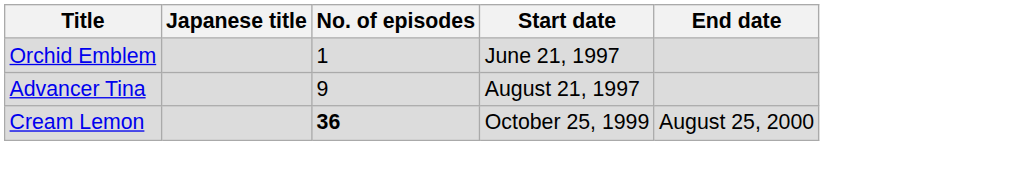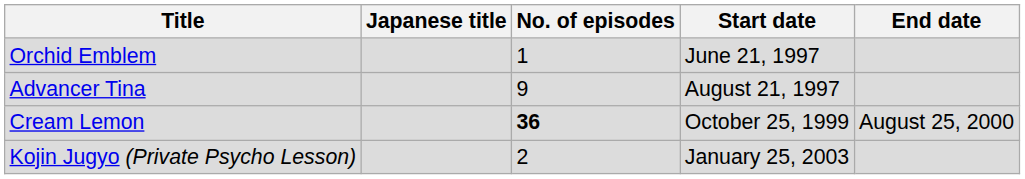 <table class=wikitable>
 <tr>
 <th>Title</th>
 <th>Japanese title</th>
 <th>No. of episodes</th>
 <th>Start date</th>
 <th>End date</th>
 </tr>
 <tr | style="background: #DCDCDC;" |>
 <td><a href='#'>Orchid Emblem</a></td>
 <td></td>
 <td>1</td>
 <td>June 21, 1997</td>
 <td></td>
 </tr>
 <tr | style="background: #DCDCDC;" |>
 <td><a href='#'>Advancer Tina</a></td>
 <td></td>
 <td>9</td>
 <td>August 21, 1997</td>
 <td></td>
 </tr>
 <tr | style="background: #DCDCDC;" |>
 <td><a href='#'>Cream Lemon</a></td>
 <td></td>
 <td><strong>36</strong></td>
 <td align="center">October 25, 1999</td>
 <td align="center">August 25, 2000</td>
 </tr>
+<tr | style="background: #DCDCDC;" |>
+<td><a href='#'>Kojin Jugyo</a> <em>(Private Psycho Lesson)</em></td>
+<td></td>
+<td>2</td>
+<td>January 25, 2003</td>
+<td></td>
+</tr>
 </table>
